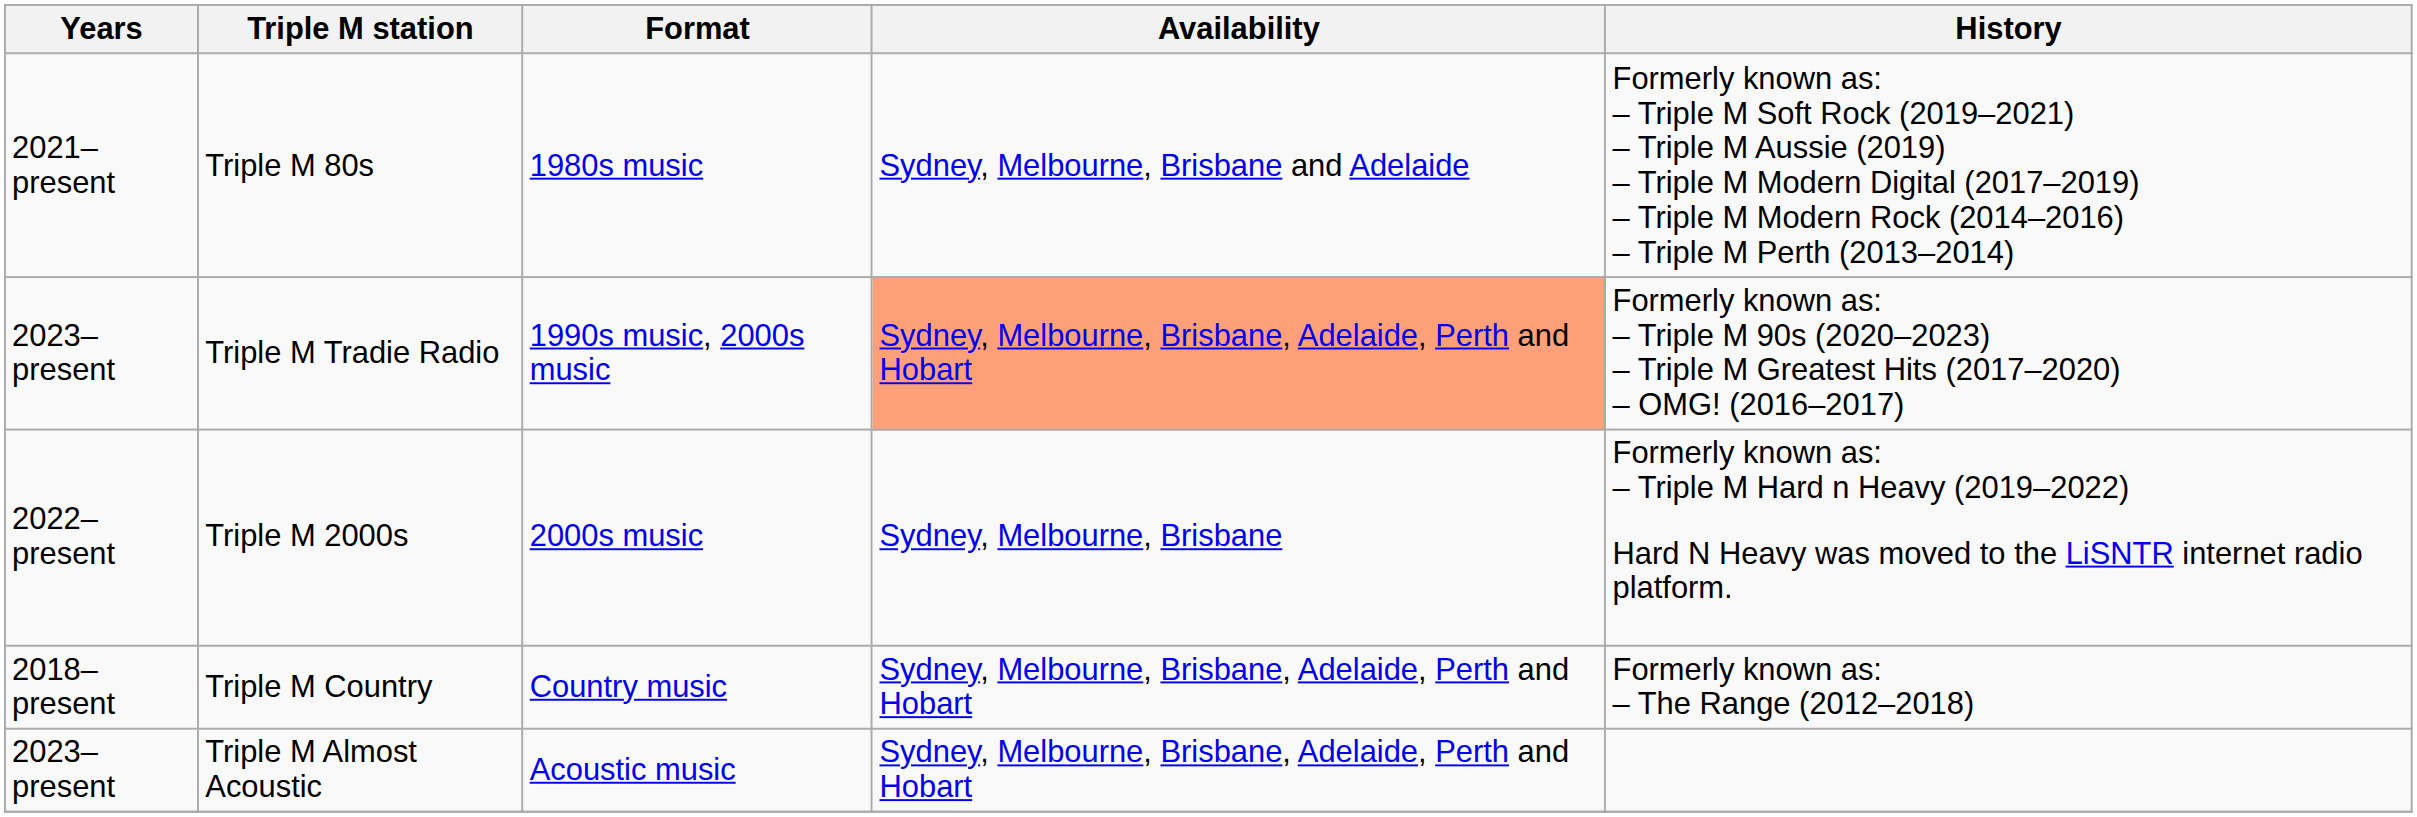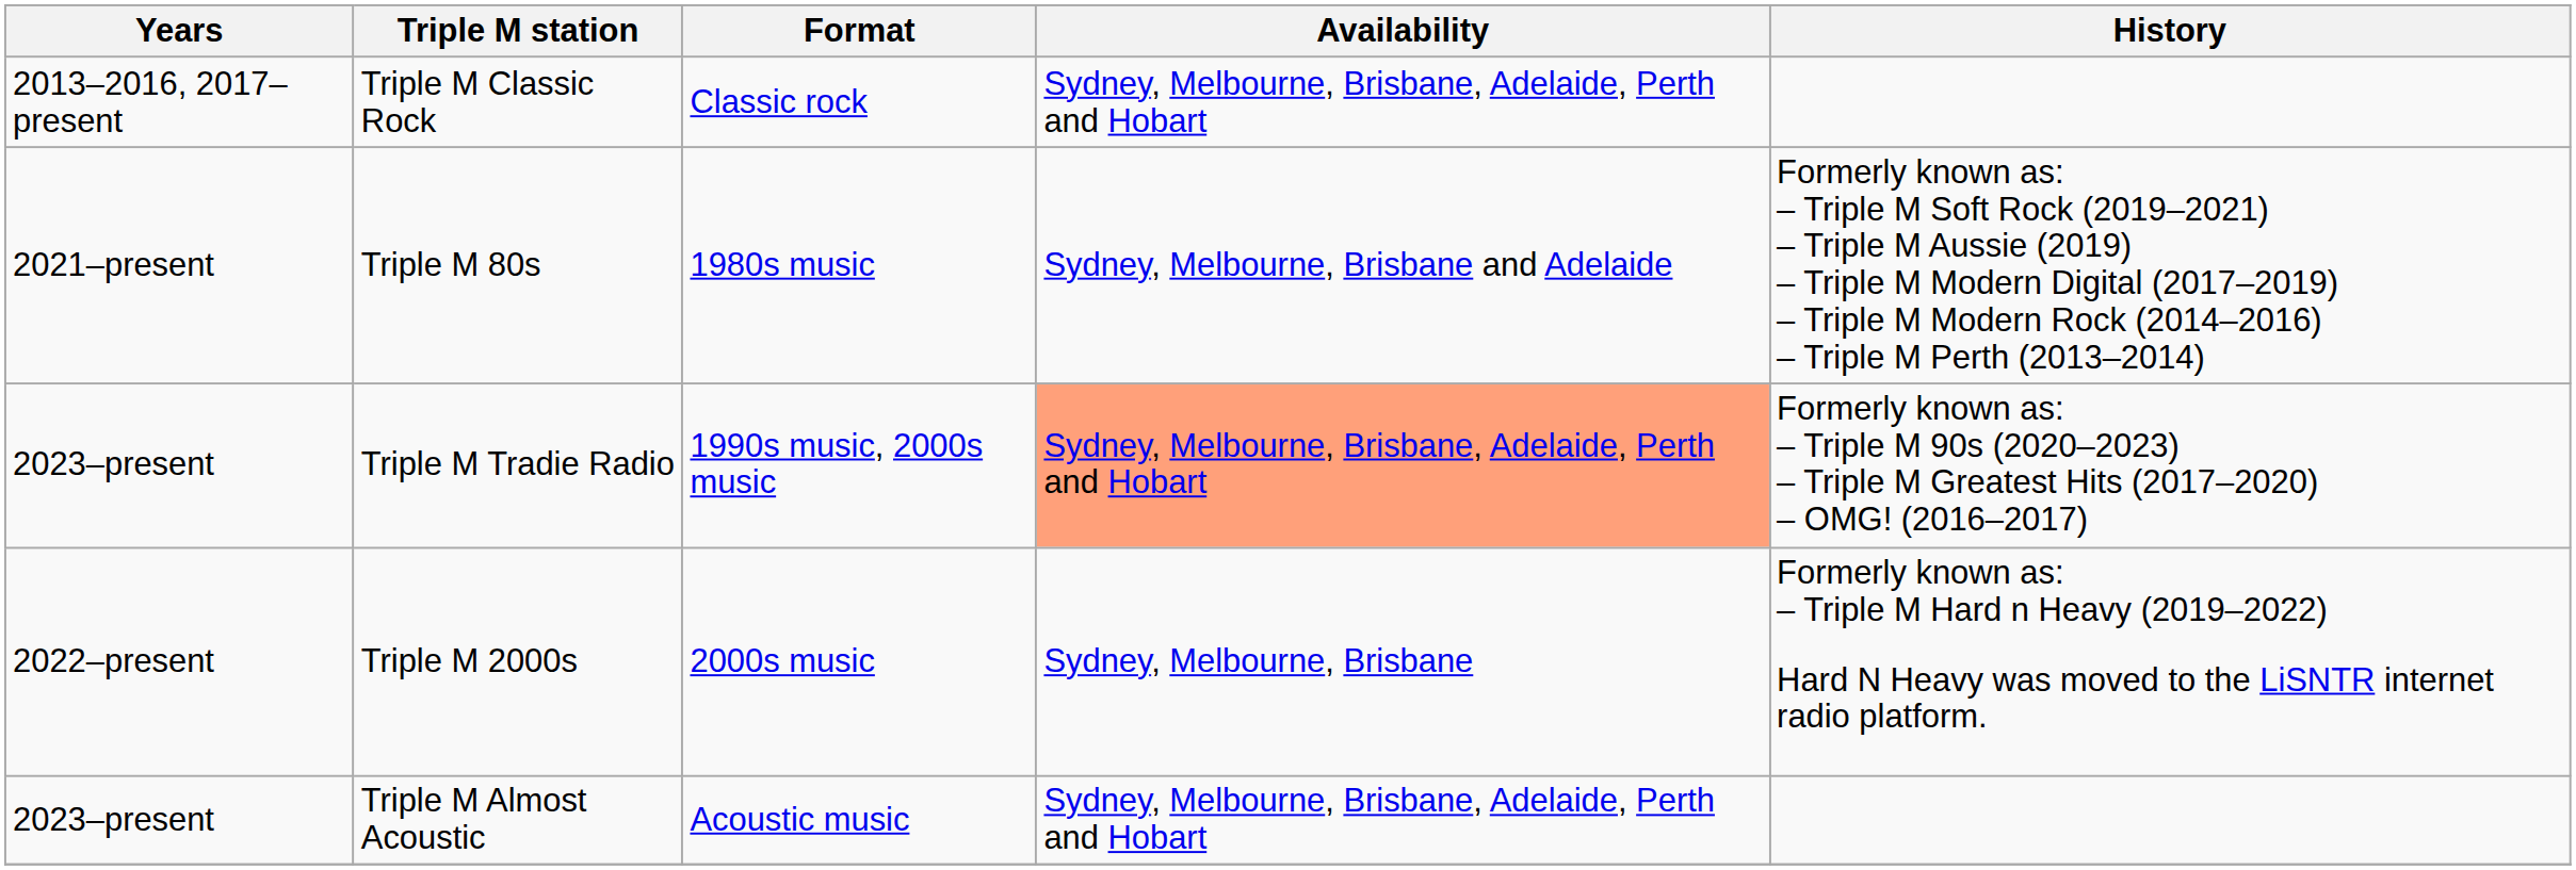 <table class="wikitable">
 <tr>
 <th>Years</th>
 <th>Triple M station</th>
 <th>Format</th>
 <th>Availability</th>
 <th>History</th>
+</tr>
+<tr>
+<td>2013–2016, 2017–present</td>
+<td>Triple M Classic Rock</td>
+<td><a href='#'>Classic rock</a></td>
+<td><a href='#'>Sydney</a>, <a href='#'>Melbourne</a>, <a href='#'>Brisbane</a>, <a href='#'>Adelaide</a>, <a href='#'>Perth</a> and <a href='#'>Hobart</a></td>
+<td></td>
 </tr>
 <tr>
 <td>2021–present</td>
 <td>Triple M 80s</td>
 <td><a href='#'>1980s music</a></td>
 <td><a href='#'>Sydney</a>, <a href='#'>Melbourne</a>, <a href='#'>Brisbane</a> and <a href='#'>Adelaide</a></td>
 <td>Formerly known as: <br> – Triple M Soft Rock (2019–2021) <br> – Triple M Aussie (2019) <br> – Triple M Modern Digital (2017–2019) <br> – Triple M Modern Rock (2014–2016) <br> – Triple M Perth (2013–2014)</td>
 </tr>
 <tr>
 <td>2023–present</td>
 <td>Triple M Tradie Radio</td>
 <td><a href='#'>1990s music</a>, <a href='#'>2000s music</a></td>
 <td style="background: lightsalmon;"><a href='#'>Sydney</a>, <a href='#'>Melbourne</a>, <a href='#'>Brisbane</a>, <a href='#'>Adelaide</a>, <a href='#'>Perth</a> and <a href='#'>Hobart</a></td>
 <td>Formerly known as: <br> – Triple M 90s (2020–2023) <br> – Triple M Greatest Hits (2017–2020) <br> – OMG! (2016–2017)</td>
 </tr>
 <tr>
 <td>2022–present</td>
 <td>Triple M 2000s</td>
 <td><a href='#'>2000s music</a></td>
 <td><a href='#'>Sydney</a>, <a href='#'>Melbourne</a>, <a href='#'>Brisbane</a></td>
 <td>Formerly known as: <br> – Triple M Hard n Heavy (2019–2022) <p> Hard N Heavy was moved to the <a href='#'>LiSNTR</a> internet radio platform.</p></td>
 </tr>
 <tr>
-<td>2018–present</td>
-<td>Triple M Country</td>
-<td><a href='#'>Country music</a></td>
-<td><a href='#'>Sydney</a>, <a href='#'>Melbourne</a>, <a href='#'>Brisbane</a>, <a href='#'>Adelaide</a>, <a href='#'>Perth</a> and <a href='#'>Hobart</a></td>
-<td>Formerly known as: <br> – The Range (2012–2018)</td>
-</tr>
-<tr>
 <td>2023–present</td>
 <td>Triple M Almost Acoustic</td>
 <td><a href='#'>Acoustic music</a></td>
 <td><a href='#'>Sydney</a>, <a href='#'>Melbourne</a>, <a href='#'>Brisbane</a>, <a href='#'>Adelaide</a>, <a href='#'>Perth</a> and <a href='#'>Hobart</a></td>
 <td></td>
 </tr>
 <tr>
 </tr>
 </table>
